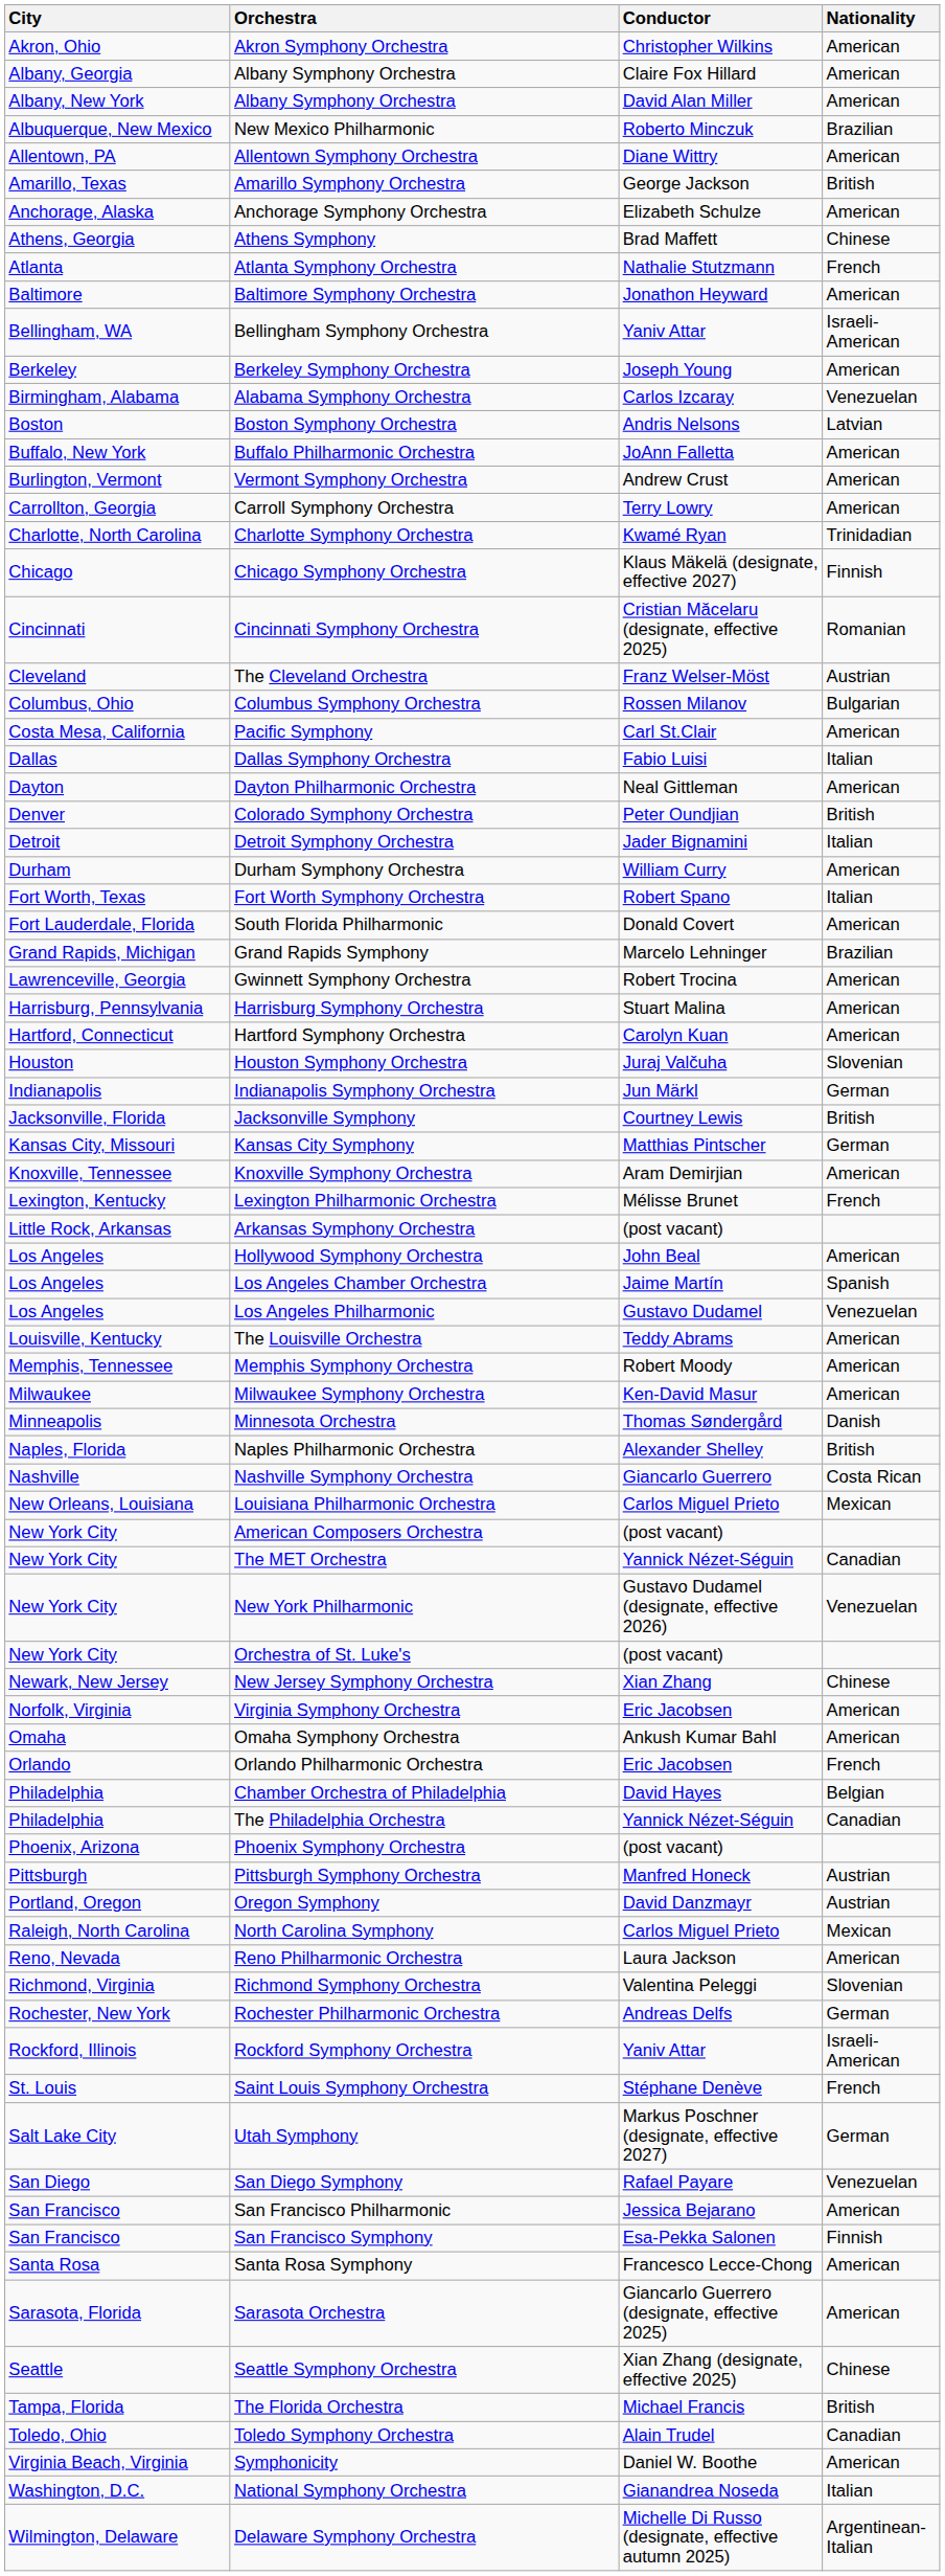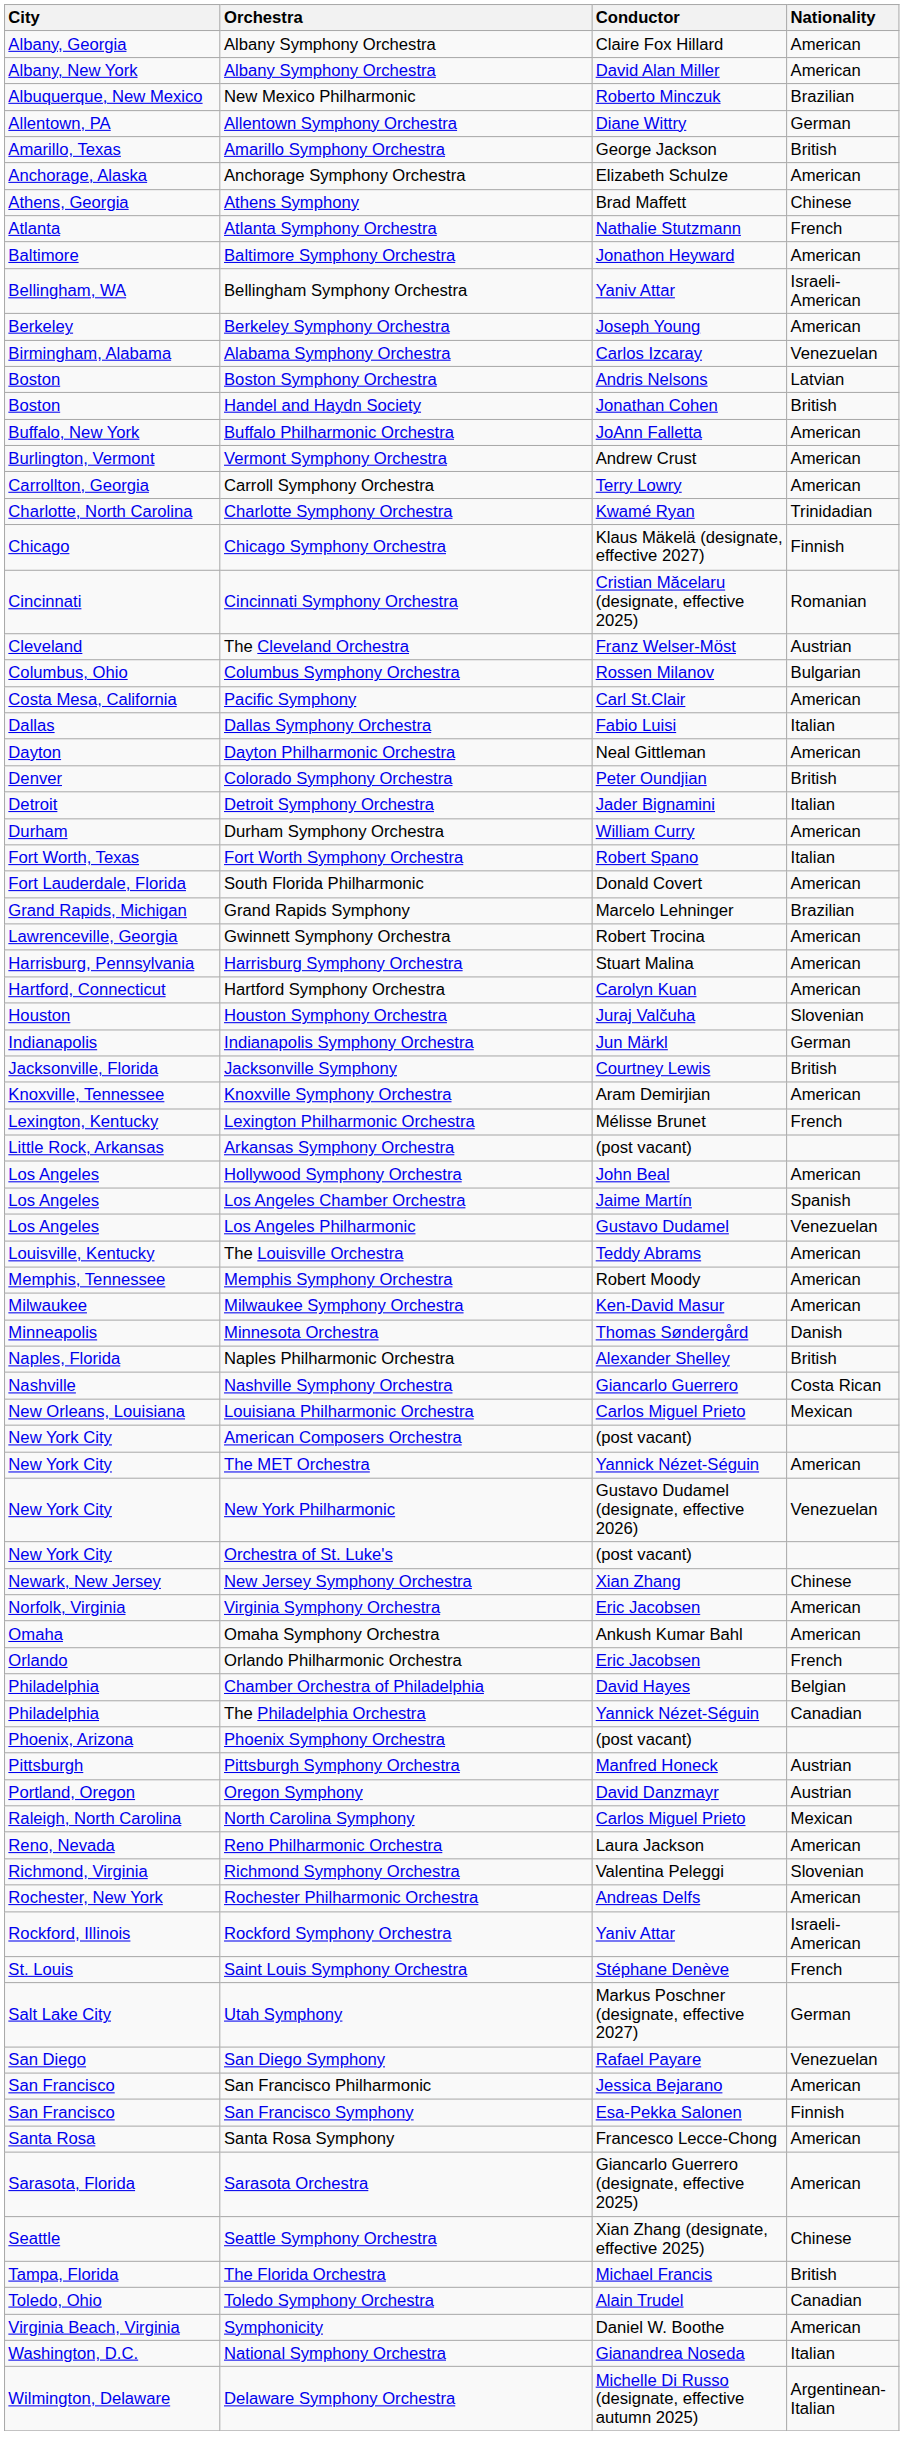 <table class="wikitable">
 <tr>
 <td style="width: 200px; background: #f2f2f2"><strong>City</strong></td>
 <td style="width: 350px; background: #f2f2f2"><strong>Orchestra</strong></td>
 <td style="width: 180px; background: #f2f2f2"><strong>Conductor</strong></td>
 <td style="width: 100px; background: #f2f2f2"><strong>Nationality</strong></td>
-</tr>
-<tr>
-<td><a href='#'>Akron, Ohio</a></td>
-<td><a href='#'>Akron Symphony Orchestra</a></td>
-<td><a href='#'>Christopher Wilkins</a></td>
-<td>American</td>
 </tr>
 <tr>
 <td><a href='#'>Albany, Georgia</a></td>
 <td>Albany Symphony Orchestra</td>
 <td>Claire Fox Hillard</td>
 <td>American</td>
 </tr>
 <tr>
 <td><a href='#'>Albany, New York</a></td>
 <td><a href='#'>Albany Symphony Orchestra</a></td>
 <td><a href='#'>David Alan Miller</a></td>
 <td>American</td>
 </tr>
 <tr>
 <td><a href='#'>Albuquerque, New Mexico</a></td>
 <td>New Mexico Philharmonic</td>
 <td><a href='#'>Roberto Minczuk</a></td>
 <td>Brazilian</td>
 </tr>
 <tr>
 <td><a href='#'>Allentown, PA</a></td>
 <td><a href='#'>Allentown Symphony Orchestra</a></td>
 <td><a href='#'>Diane Wittry</a></td>
-<td>American</td>
+<td>German</td>
 </tr>
 <tr>
 <td><a href='#'>Amarillo, Texas</a></td>
 <td><a href='#'>Amarillo Symphony Orchestra</a></td>
 <td>George Jackson</td>
 <td>British</td>
 </tr>
 <tr>
 <td><a href='#'>Anchorage, Alaska</a></td>
 <td>Anchorage Symphony Orchestra</td>
 <td>Elizabeth Schulze</td>
 <td>American</td>
 </tr>
 <tr>
 <td><a href='#'>Athens, Georgia</a></td>
 <td><a href='#'>Athens Symphony</a></td>
 <td>Brad Maffett</td>
 <td>Chinese</td>
 </tr>
 <tr>
 <td><a href='#'>Atlanta</a></td>
 <td><a href='#'>Atlanta Symphony Orchestra</a></td>
 <td><a href='#'>Nathalie Stutzmann</a></td>
 <td>French</td>
 </tr>
 <tr>
 <td><a href='#'>Baltimore</a></td>
 <td><a href='#'>Baltimore Symphony Orchestra</a></td>
 <td><a href='#'>Jonathon Heyward</a></td>
 <td>American</td>
 </tr>
 <tr>
 <td><a href='#'>Bellingham, WA</a></td>
 <td>Bellingham Symphony Orchestra</td>
 <td><a href='#'>Yaniv Attar</a></td>
 <td>Israeli-American</td>
 </tr>
 <tr>
 <td><a href='#'>Berkeley</a></td>
 <td><a href='#'>Berkeley Symphony Orchestra</a></td>
 <td><a href='#'>Joseph Young</a></td>
 <td>American</td>
 </tr>
 <tr>
 <td><a href='#'>Birmingham, Alabama</a></td>
 <td><a href='#'>Alabama Symphony Orchestra</a></td>
 <td><a href='#'>Carlos Izcaray</a></td>
 <td>Venezuelan</td>
 </tr>
 <tr>
 <td><a href='#'>Boston</a></td>
 <td><a href='#'>Boston Symphony Orchestra</a></td>
 <td><a href='#'>Andris Nelsons</a></td>
 <td>Latvian</td>
+</tr>
+<tr>
+<td><a href='#'>Boston</a></td>
+<td><a href='#'>Handel and Haydn Society</a></td>
+<td><a href='#'>Jonathan Cohen</a></td>
+<td>British</td>
 </tr>
 <tr>
 <td><a href='#'>Buffalo, New York</a></td>
 <td><a href='#'>Buffalo Philharmonic Orchestra</a></td>
 <td><a href='#'>JoAnn Falletta</a></td>
 <td>American</td>
 </tr>
 <tr>
 <td><a href='#'>Burlington, Vermont</a></td>
 <td><a href='#'>Vermont Symphony Orchestra</a></td>
 <td>Andrew Crust</td>
 <td>American</td>
 </tr>
 <tr>
 <td><a href='#'>Carrollton, Georgia</a></td>
 <td>Carroll Symphony Orchestra</td>
 <td><a href='#'>Terry Lowry</a></td>
 <td>American</td>
 </tr>
 <tr>
 <td><a href='#'>Charlotte, North Carolina</a></td>
 <td><a href='#'>Charlotte Symphony Orchestra</a></td>
 <td><a href='#'>Kwamé Ryan</a></td>
 <td>Trinidadian</td>
 </tr>
 <tr>
 <td><a href='#'>Chicago</a></td>
 <td><a href='#'>Chicago Symphony Orchestra</a></td>
 <td>Klaus Mäkelä (designate, effective 2027)</td>
 <td>Finnish</td>
 </tr>
 <tr>
 <td><a href='#'>Cincinnati</a></td>
 <td><a href='#'>Cincinnati Symphony Orchestra</a></td>
 <td><a href='#'>Cristian Măcelaru</a> (designate, effective 2025)</td>
 <td>Romanian</td>
 </tr>
 <tr>
 <td><a href='#'>Cleveland</a></td>
 <td>The <a href='#'>Cleveland Orchestra</a></td>
 <td><a href='#'>Franz Welser-Möst</a></td>
 <td>Austrian</td>
 </tr>
 <tr>
 <td><a href='#'>Columbus, Ohio</a></td>
 <td><a href='#'>Columbus Symphony Orchestra</a></td>
 <td><a href='#'>Rossen Milanov</a></td>
 <td>Bulgarian</td>
 </tr>
 <tr>
 <td><a href='#'>Costa Mesa, California</a></td>
 <td><a href='#'>Pacific Symphony</a></td>
 <td><a href='#'>Carl St.Clair</a></td>
 <td>American</td>
 </tr>
 <tr>
 <td><a href='#'>Dallas</a></td>
 <td><a href='#'>Dallas Symphony Orchestra</a></td>
 <td><a href='#'>Fabio Luisi</a></td>
 <td>Italian</td>
 </tr>
 <tr>
 <td><a href='#'>Dayton</a></td>
 <td><a href='#'>Dayton Philharmonic Orchestra</a></td>
 <td>Neal Gittleman</td>
 <td>American</td>
 </tr>
 <tr>
 <td><a href='#'>Denver</a></td>
 <td><a href='#'>Colorado Symphony Orchestra</a></td>
 <td><a href='#'>Peter Oundjian</a></td>
 <td>British</td>
 </tr>
 <tr>
 <td><a href='#'>Detroit</a></td>
 <td><a href='#'>Detroit Symphony Orchestra</a></td>
 <td><a href='#'>Jader Bignamini</a></td>
 <td>Italian</td>
 </tr>
 <tr>
 <td><a href='#'>Durham</a></td>
 <td>Durham Symphony Orchestra</td>
 <td><a href='#'>William Curry</a></td>
 <td>American</td>
 </tr>
 <tr>
 <td><a href='#'>Fort Worth, Texas</a></td>
 <td><a href='#'>Fort Worth Symphony Orchestra</a></td>
 <td><a href='#'>Robert Spano</a></td>
 <td>Italian</td>
 </tr>
 <tr>
 <td><a href='#'>Fort Lauderdale, Florida</a></td>
 <td>South Florida Philharmonic</td>
 <td>Donald Covert</td>
 <td>American</td>
 </tr>
 <tr>
 <td><a href='#'>Grand Rapids, Michigan</a></td>
 <td>Grand Rapids Symphony</td>
 <td>Marcelo Lehninger</td>
 <td>Brazilian</td>
 </tr>
 <tr>
 <td><a href='#'>Lawrenceville, Georgia</a></td>
 <td>Gwinnett Symphony Orchestra</td>
 <td>Robert Trocina</td>
 <td>American</td>
 </tr>
 <tr>
 <td><a href='#'>Harrisburg, Pennsylvania</a></td>
 <td><a href='#'>Harrisburg Symphony Orchestra</a></td>
 <td>Stuart Malina</td>
 <td>American</td>
 </tr>
 <tr>
 <td><a href='#'>Hartford, Connecticut</a></td>
 <td>Hartford Symphony Orchestra</td>
 <td><a href='#'>Carolyn Kuan</a></td>
 <td>American</td>
 </tr>
 <tr>
 <td><a href='#'>Houston</a></td>
 <td><a href='#'>Houston Symphony Orchestra</a></td>
 <td><a href='#'>Juraj Valčuha</a></td>
 <td>Slovenian</td>
 </tr>
 <tr>
 <td><a href='#'>Indianapolis</a></td>
 <td><a href='#'>Indianapolis Symphony Orchestra</a></td>
 <td><a href='#'>Jun Märkl</a></td>
 <td>German</td>
 </tr>
 <tr>
 <td><a href='#'>Jacksonville, Florida</a></td>
 <td><a href='#'>Jacksonville Symphony</a></td>
 <td><a href='#'>Courtney Lewis</a></td>
 <td>British</td>
 </tr>
 <tr>
-<td><a href='#'>Kansas City, Missouri</a></td>
-<td><a href='#'>Kansas City Symphony</a></td>
-<td><a href='#'>Matthias Pintscher</a></td>
-<td>German</td>
-</tr>
-<tr>
 <td><a href='#'>Knoxville, Tennessee</a></td>
 <td><a href='#'>Knoxville Symphony Orchestra</a></td>
 <td>Aram Demirjian</td>
 <td>American</td>
 </tr>
 <tr>
 <td><a href='#'>Lexington, Kentucky</a></td>
 <td><a href='#'>Lexington Philharmonic Orchestra</a></td>
 <td>Mélisse Brunet</td>
 <td>French</td>
 </tr>
 <tr>
 <td><a href='#'>Little Rock, Arkansas</a></td>
 <td><a href='#'>Arkansas Symphony Orchestra</a></td>
 <td>(post vacant)</td>
 <td></td>
 </tr>
 <tr>
 <td><a href='#'>Los Angeles</a></td>
 <td><a href='#'>Hollywood Symphony Orchestra</a></td>
 <td><a href='#'>John Beal</a></td>
 <td>American</td>
 </tr>
 <tr>
 <td><a href='#'>Los Angeles</a></td>
 <td><a href='#'>Los Angeles Chamber Orchestra</a></td>
 <td><a href='#'>Jaime Martín</a></td>
 <td>Spanish</td>
 </tr>
 <tr>
 <td><a href='#'>Los Angeles</a></td>
 <td><a href='#'>Los Angeles Philharmonic</a></td>
 <td><a href='#'>Gustavo Dudamel</a></td>
 <td>Venezuelan</td>
 </tr>
 <tr>
 <td><a href='#'>Louisville, Kentucky</a></td>
 <td>The <a href='#'>Louisville Orchestra</a></td>
 <td><a href='#'>Teddy Abrams</a></td>
 <td>American</td>
 </tr>
 <tr>
 <td><a href='#'>Memphis, Tennessee</a></td>
 <td><a href='#'>Memphis Symphony Orchestra</a></td>
 <td>Robert Moody</td>
 <td>American</td>
 </tr>
 <tr>
 <td><a href='#'>Milwaukee</a></td>
 <td><a href='#'>Milwaukee Symphony Orchestra</a></td>
 <td><a href='#'>Ken-David Masur</a></td>
 <td>American</td>
 </tr>
 <tr>
 <td><a href='#'>Minneapolis</a></td>
 <td><a href='#'>Minnesota Orchestra</a></td>
 <td><a href='#'>Thomas Søndergård</a></td>
 <td>Danish</td>
 </tr>
 <tr>
 <td><a href='#'>Naples, Florida</a></td>
 <td>Naples Philharmonic Orchestra</td>
 <td><a href='#'>Alexander Shelley</a></td>
 <td>British</td>
 </tr>
 <tr>
 <td><a href='#'>Nashville</a></td>
 <td><a href='#'>Nashville Symphony Orchestra</a></td>
 <td><a href='#'>Giancarlo Guerrero</a></td>
 <td>Costa Rican</td>
 </tr>
 <tr>
 <td><a href='#'>New Orleans, Louisiana</a></td>
 <td><a href='#'>Louisiana Philharmonic Orchestra</a></td>
 <td><a href='#'>Carlos Miguel Prieto</a></td>
 <td>Mexican</td>
 </tr>
 <tr>
 <td><a href='#'>New York City</a></td>
 <td><a href='#'>American Composers Orchestra</a></td>
 <td>(post vacant)</td>
 <td></td>
 </tr>
 <tr>
 <td><a href='#'>New York City</a></td>
 <td><a href='#'>The MET Orchestra</a></td>
 <td><a href='#'>Yannick Nézet-Séguin</a></td>
-<td>Canadian</td>
+<td>American</td>
 </tr>
 <tr>
 <td><a href='#'>New York City</a></td>
 <td><a href='#'>New York Philharmonic</a></td>
 <td>Gustavo Dudamel (designate, effective 2026)</td>
 <td>Venezuelan</td>
 </tr>
 <tr>
 <td><a href='#'>New York City</a></td>
 <td><a href='#'>Orchestra of St. Luke's</a></td>
 <td>(post vacant)</td>
 <td></td>
 </tr>
 <tr>
 <td><a href='#'>Newark, New Jersey</a></td>
 <td><a href='#'>New Jersey Symphony Orchestra</a></td>
 <td><a href='#'>Xian Zhang</a></td>
 <td>Chinese</td>
 </tr>
 <tr>
 <td><a href='#'>Norfolk, Virginia</a></td>
 <td><a href='#'>Virginia Symphony Orchestra</a></td>
 <td><a href='#'>Eric Jacobsen</a></td>
 <td>American</td>
 </tr>
 <tr>
 <td><a href='#'>Omaha</a></td>
 <td>Omaha Symphony Orchestra</td>
 <td>Ankush Kumar Bahl</td>
 <td>American</td>
 </tr>
 <tr>
 <td><a href='#'>Orlando</a></td>
 <td>Orlando Philharmonic Orchestra</td>
 <td><a href='#'>Eric Jacobsen</a></td>
 <td>French</td>
 </tr>
 <tr>
 <td><a href='#'>Philadelphia</a></td>
 <td><a href='#'>Chamber Orchestra of Philadelphia</a></td>
 <td><a href='#'>David Hayes</a></td>
 <td>Belgian</td>
 </tr>
 <tr>
 <td><a href='#'>Philadelphia</a></td>
 <td>The <a href='#'>Philadelphia Orchestra</a></td>
 <td><a href='#'>Yannick Nézet-Séguin</a></td>
 <td>Canadian</td>
 </tr>
 <tr>
 <td><a href='#'>Phoenix, Arizona</a></td>
 <td><a href='#'>Phoenix Symphony Orchestra</a></td>
 <td>(post vacant)</td>
 <td></td>
 </tr>
 <tr>
 <td><a href='#'>Pittsburgh</a></td>
 <td><a href='#'>Pittsburgh Symphony Orchestra</a></td>
 <td><a href='#'>Manfred Honeck</a></td>
 <td>Austrian</td>
 </tr>
 <tr>
 <td><a href='#'>Portland, Oregon</a></td>
 <td><a href='#'>Oregon Symphony</a></td>
 <td><a href='#'>David Danzmayr</a></td>
 <td>Austrian</td>
 </tr>
 <tr>
 <td><a href='#'>Raleigh, North Carolina</a></td>
 <td><a href='#'>North Carolina Symphony</a></td>
 <td><a href='#'>Carlos Miguel Prieto</a></td>
 <td>Mexican</td>
 </tr>
 <tr>
 <td><a href='#'>Reno, Nevada</a></td>
 <td><a href='#'>Reno Philharmonic Orchestra</a></td>
 <td>Laura Jackson</td>
 <td>American</td>
 </tr>
 <tr>
 <td><a href='#'>Richmond, Virginia</a></td>
 <td><a href='#'>Richmond Symphony Orchestra</a></td>
 <td>Valentina Peleggi</td>
 <td>Slovenian</td>
 </tr>
 <tr>
 <td><a href='#'>Rochester, New York</a></td>
 <td><a href='#'>Rochester Philharmonic Orchestra</a></td>
 <td><a href='#'>Andreas Delfs</a></td>
-<td>German</td>
+<td>American</td>
 </tr>
 <tr>
 <td><a href='#'>Rockford, Illinois</a></td>
 <td><a href='#'>Rockford Symphony Orchestra</a></td>
 <td><a href='#'>Yaniv Attar</a></td>
 <td>Israeli-American</td>
 </tr>
 <tr>
 <td><a href='#'>St. Louis</a></td>
 <td><a href='#'>Saint Louis Symphony Orchestra</a></td>
 <td><a href='#'>Stéphane Denève</a></td>
 <td>French</td>
 </tr>
 <tr>
 <td><a href='#'>Salt Lake City</a></td>
 <td><a href='#'>Utah Symphony</a></td>
 <td>Markus Poschner (designate, effective 2027)</td>
 <td>German</td>
 </tr>
 <tr>
 <td><a href='#'>San Diego</a></td>
 <td><a href='#'>San Diego Symphony</a></td>
 <td><a href='#'>Rafael Payare</a></td>
 <td>Venezuelan</td>
 </tr>
 <tr>
 <td><a href='#'>San Francisco</a></td>
 <td>San Francisco Philharmonic</td>
 <td><a href='#'>Jessica Bejarano</a></td>
 <td>American</td>
 </tr>
 <tr>
 <td><a href='#'>San Francisco</a></td>
 <td><a href='#'>San Francisco Symphony</a></td>
 <td><a href='#'>Esa-Pekka Salonen</a></td>
 <td>Finnish</td>
 </tr>
 <tr>
 <td><a href='#'>Santa Rosa</a></td>
 <td>Santa Rosa Symphony</td>
 <td>Francesco Lecce-Chong</td>
 <td>American</td>
 </tr>
 <tr>
 <td><a href='#'>Sarasota, Florida</a></td>
 <td><a href='#'>Sarasota Orchestra</a></td>
 <td>Giancarlo Guerrero (designate, effective 2025)</td>
 <td>American</td>
 </tr>
 <tr>
 <td><a href='#'>Seattle</a></td>
 <td><a href='#'>Seattle Symphony Orchestra</a></td>
 <td>Xian Zhang (designate, effective 2025)</td>
 <td>Chinese</td>
 </tr>
 <tr>
 <td><a href='#'>Tampa, Florida</a></td>
 <td><a href='#'>The Florida Orchestra</a></td>
 <td><a href='#'>Michael Francis</a></td>
 <td>British</td>
 </tr>
 <tr>
 <td><a href='#'>Toledo, Ohio</a></td>
 <td><a href='#'>Toledo Symphony Orchestra</a></td>
 <td><a href='#'>Alain Trudel</a></td>
 <td>Canadian</td>
 </tr>
 <tr>
 <td><a href='#'>Virginia Beach, Virginia</a></td>
 <td><a href='#'>Symphonicity</a></td>
 <td>Daniel W. Boothe</td>
 <td>American</td>
 </tr>
 <tr>
 <td><a href='#'>Washington, D.C.</a></td>
 <td><a href='#'>National Symphony Orchestra</a></td>
 <td><a href='#'>Gianandrea Noseda</a></td>
 <td>Italian</td>
 </tr>
 <tr>
 <td><a href='#'>Wilmington, Delaware</a></td>
 <td><a href='#'>Delaware Symphony Orchestra</a></td>
 <td><a href='#'>Michelle Di Russo</a> (designate, effective autumn 2025)</td>
 <td>Argentinean-Italian</td>
 </tr>
 </table>
